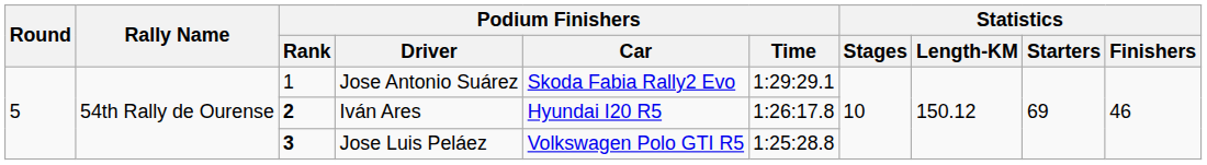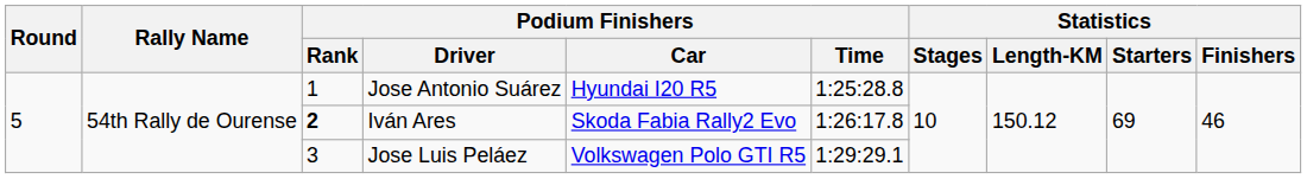 <table class="wikitable">
 <tr>
 <th rowspan="2">Round</th>
 <th rowspan="2">Rally Name</th>
 <th colspan="4">Podium Finishers</th>
 <th colspan="4">Statistics</th>
 </tr>
 <tr>
 <th>Rank</th>
 <th>Driver</th>
 <th>Car</th>
 <th>Time</th>
 <th>Stages</th>
 <th>Length-KM</th>
 <th>Starters</th>
 <th>Finishers</th>
 </tr>
 <tr>
 <td rowspan="3">5</td>
 <td rowspan="3"> 54th Rally de Ourense</td>
 <td>1</td>
 <td> Jose Antonio Suárez</td>
-<td><a href='#'>Skoda Fabia Rally2 Evo</a></td>
-<td>1:29:29.1</td>
+<td><a href='#'>Hyundai I20 R5</a></td>
+<td>1:25:28.8</td>
 <td rowspan="3">10</td>
 <td rowspan="3">150.12</td>
 <td rowspan="3">69</td>
 <td rowspan="3">46</td>
 </tr>
 <tr>
 <td><strong>2</strong></td>
 <td> Iván Ares</td>
-<td><a href='#'>Hyundai I20 R5</a></td>
+<td><a href='#'>Skoda Fabia Rally2 Evo</a></td>
 <td>1:26:17.8</td>
 </tr>
 <tr>
-<td><strong>3</strong></td>
+<td>3</td>
 <td> Jose Luis Peláez</td>
 <td><a href='#'>Volkswagen Polo GTI R5</a></td>
-<td>1:25:28.8</td>
+<td>1:29:29.1</td>
 </tr>
 </table>
